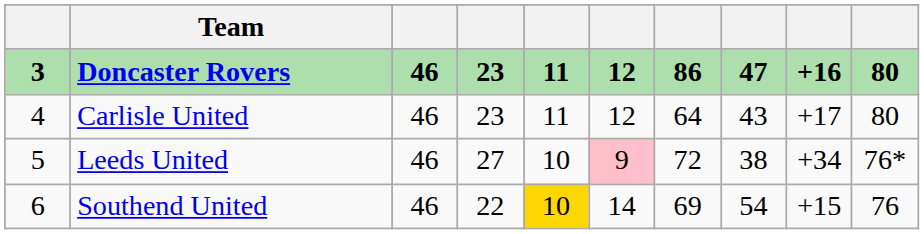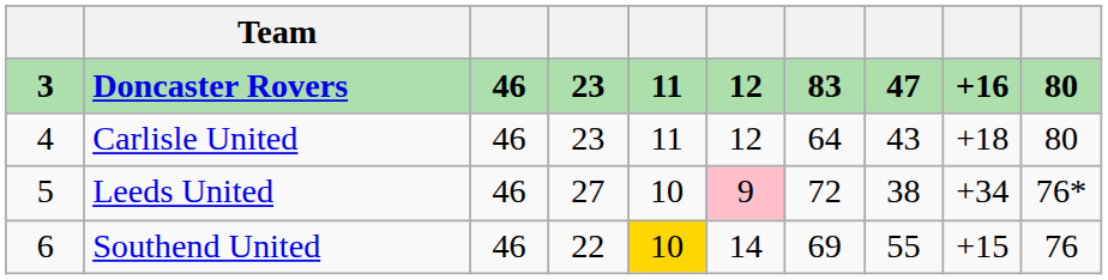 <table class="wikitable" style="text-align:center">
 <tr>
 <th width="30"></th>
 <th width="175">Team</th>
 <th width="30"></th>
 <th width="30"></th>
 <th width="30"></th>
 <th width="30"></th>
 <th width="30"></th>
 <th width="30"></th>
 <th width="30"></th>
 <th width="30"></th>
 </tr>
 <tr style="background:#addfad;">
 <td><strong>3</strong></td>
 <td align=left><strong><a href='#'>Doncaster Rovers</a></strong></td>
 <td><strong>46</strong></td>
 <td><strong>23</strong></td>
 <td><strong>11</strong></td>
 <td><strong>12</strong></td>
-<td><strong>86</strong></td>
+<td><strong>83</strong></td>
 <td><strong>47</strong></td>
 <td><strong>+16</strong></td>
 <td><strong>80</strong></td>
 </tr>
 <tr>
 <td>4</td>
 <td align=left><a href='#'>Carlisle United</a></td>
 <td>46</td>
 <td>23</td>
 <td>11</td>
 <td>12</td>
 <td>64</td>
 <td>43</td>
-<td>+17</td>
+<td>+18</td>
 <td>80</td>
 </tr>
 <tr>
 <td>5</td>
 <td align=left><a href='#'>Leeds United</a></td>
 <td>46</td>
 <td>27</td>
 <td>10</td>
 <td style="background: pink;">9</td>
 <td>72</td>
 <td>38</td>
 <td>+34</td>
 <td>76*</td>
 </tr>
 <tr>
 <td>6</td>
 <td align=left><a href='#'>Southend United</a></td>
 <td>46</td>
 <td>22</td>
 <td style="background: gold;">10</td>
 <td>14</td>
 <td>69</td>
-<td>54</td>
+<td>55</td>
 <td>+15</td>
 <td>76</td>
 </tr>
 </table>
